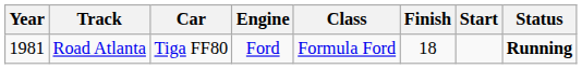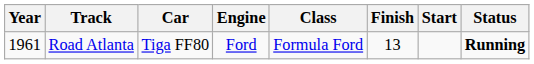 <table class="wikitable" style="text-align:center; font-size:90%">
 <tr>
 <th>Year</th>
 <th>Track</th>
 <th>Car</th>
 <th>Engine</th>
 <th>Class</th>
 <th>Finish</th>
 <th>Start</th>
 <th>Status</th>
 </tr>
 <tr>
-<td>1981</td>
+<td>1961</td>
 <td><a href='#'>Road Atlanta</a></td>
 <td><a href='#'>Tiga</a> FF80</td>
 <td><a href='#'>Ford</a></td>
 <td><a href='#'>Formula Ford</a></td>
-<td>18</td>
+<td>13</td>
 <td></td>
 <td><strong>Running</strong></td>
 </tr>
 </table>
